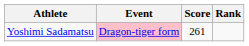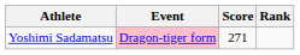 <table class="wikitable" style="font-size:90%">
 <tr>
 <th>Athlete</th>
 <th>Event</th>
 <th>Score</th>
 <th>Rank</th>
 </tr>
 <tr align=center>
 <td align=left><a href='#'>Yoshimi Sadamatsu</a></td>
 <td style="background: pink;"><a href='#'>Dragon-tiger form</a></td>
-<td>261</td>
+<td>271</td>
 <td></td>
 </tr>
 </table>
